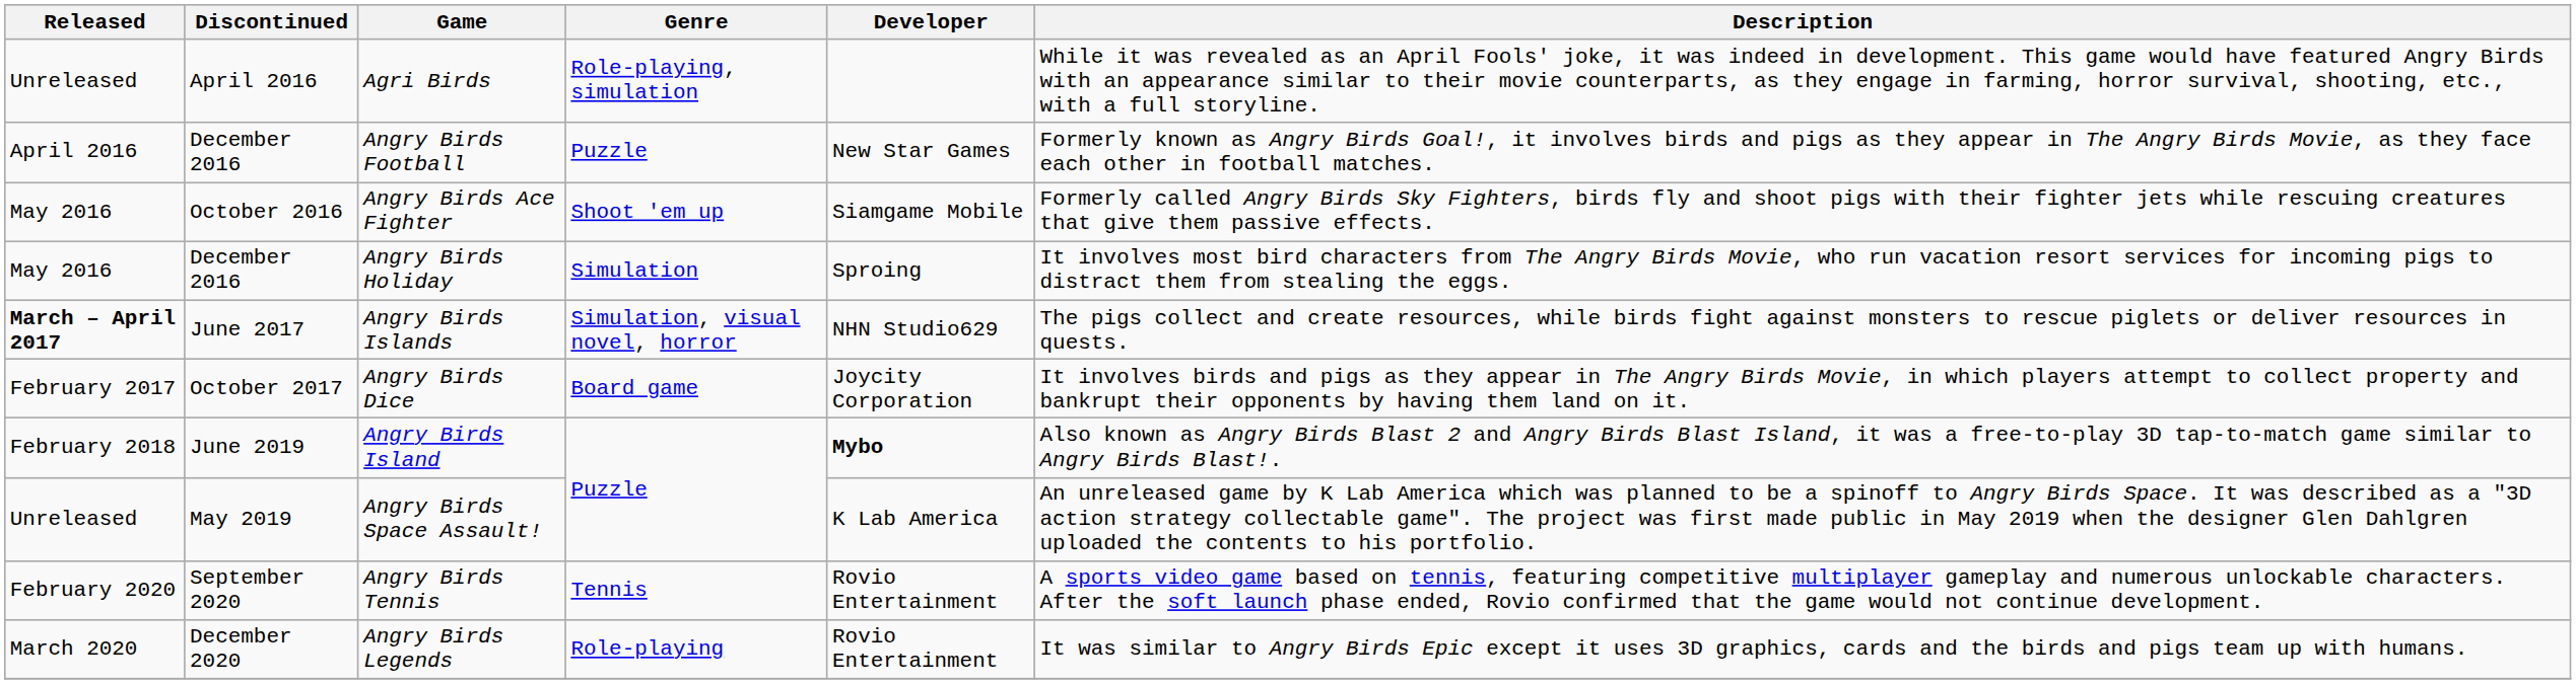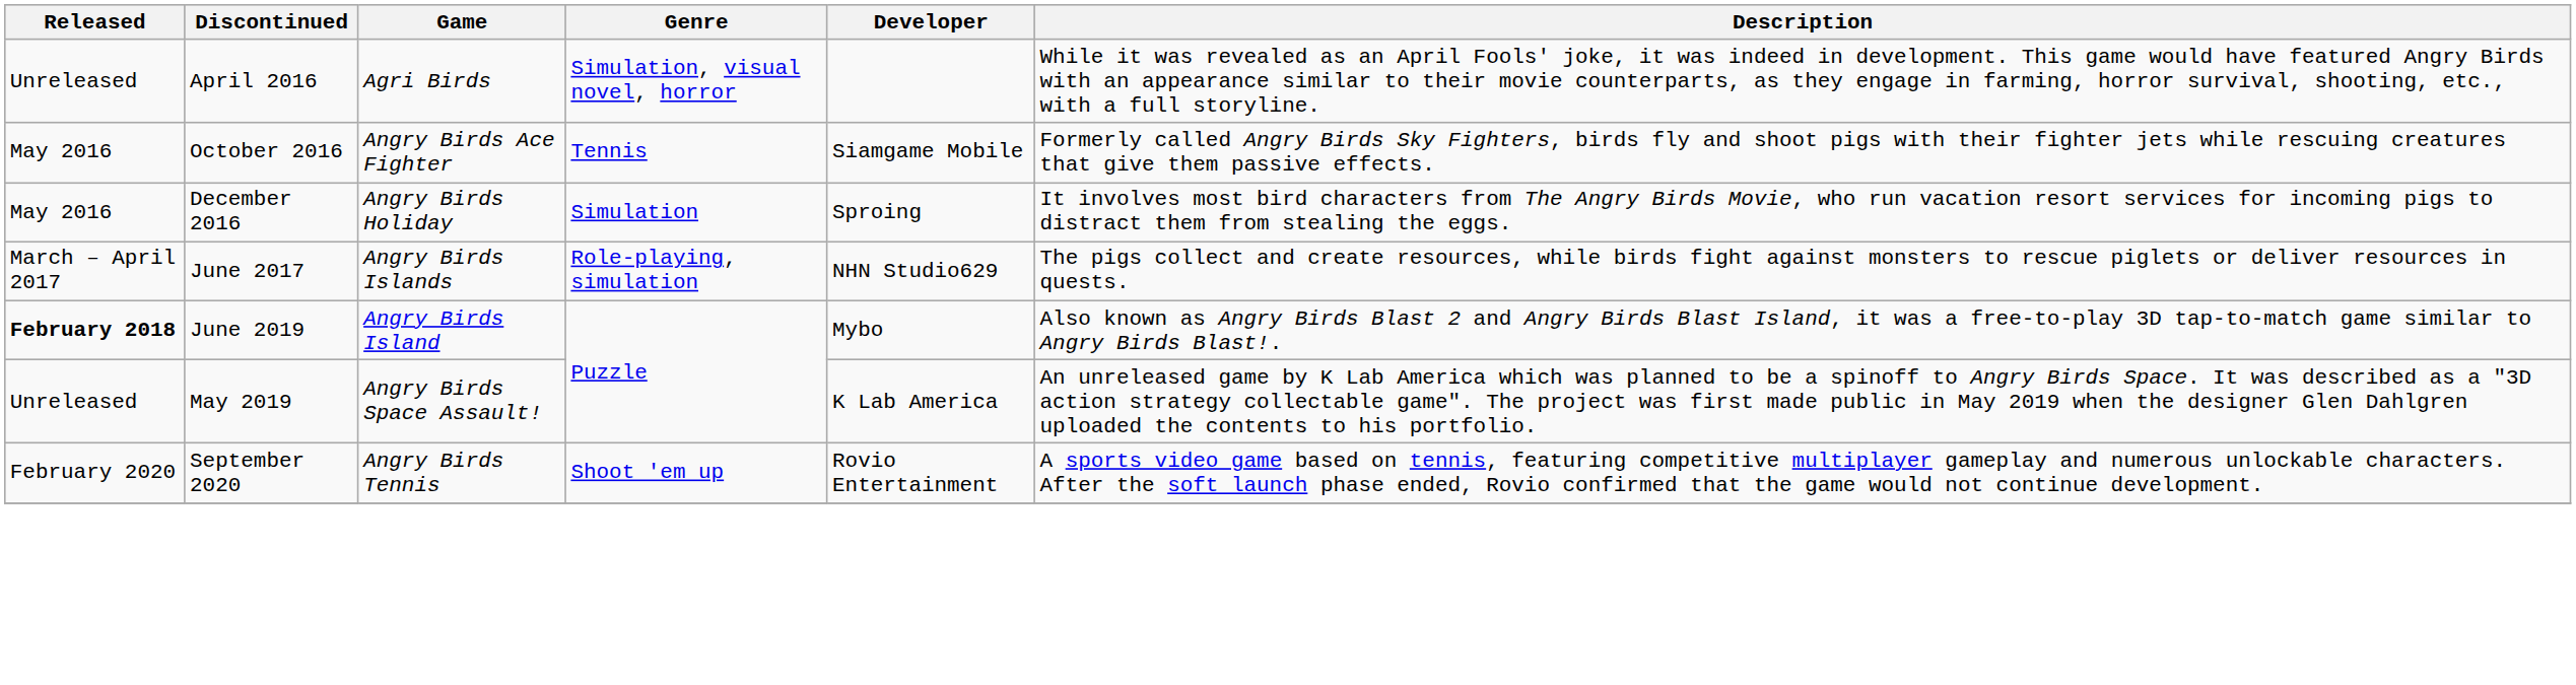 <table class="wikitable">
 <tr>
 <th>Released</th>
 <th>Discontinued</th>
 <th>Game</th>
 <th>Genre</th>
 <th>Developer</th>
 <th>Description</th>
 </tr>
 <tr>
 <td>Unreleased</td>
 <td>April 2016</td>
 <td><em>Agri Birds</em></td>
-<td><a href='#'>Role-playing</a>, <a href='#'>simulation</a></td>
+<td><a href='#'>Simulation</a>, <a href='#'>visual novel</a>, <a href='#'>horror</a></td>
 <td></td>
 <td>While it was revealed as an April Fools' joke, it was indeed in development. This game would have featured Angry Birds with an appearance similar to their movie counterparts, as they engage in farming, horror survival, shooting, etc., with a full storyline.</td>
-</tr>
-<tr>
-<td>April 2016</td>
-<td>December 2016</td>
-<td><em>Angry Birds Football</em></td>
-<td><a href='#'>Puzzle</a></td>
-<td>New Star Games</td>
-<td>Formerly known as <em>Angry Birds Goal!</em>, it involves birds and pigs as they appear in <em>The Angry Birds Movie</em>, as they face each other in football matches.</td>
 </tr>
 <tr>
 <td>May 2016</td>
 <td>October 2016</td>
 <td><em>Angry Birds Ace Fighter</em></td>
-<td><a href='#'>Shoot 'em up</a></td>
+<td><a href='#'>Tennis</a></td>
 <td>Siamgame Mobile</td>
 <td>Formerly called <em>Angry Birds Sky Fighters</em>, birds fly and shoot pigs with their fighter jets while rescuing creatures that give them passive effects.</td>
 </tr>
 <tr>
 <td>May 2016</td>
 <td>December 2016</td>
 <td><em>Angry Birds Holiday</em></td>
 <td><a href='#'>Simulation</a></td>
 <td>Sproing</td>
 <td>It involves most bird characters from <em>The Angry Birds Movie</em>, who run vacation resort services for incoming pigs to distract them from stealing the eggs.</td>
 </tr>
 <tr>
-<td><strong>March – April 2017</strong></td>
+<td>March – April 2017</td>
 <td>June 2017</td>
 <td><em>Angry Birds Islands</em></td>
-<td><a href='#'>Simulation</a>, <a href='#'>visual novel</a>, <a href='#'>horror</a></td>
+<td><a href='#'>Role-playing</a>, <a href='#'>simulation</a></td>
 <td>NHN Studio629</td>
 <td>The pigs collect and create resources, while birds fight against monsters to rescue piglets or deliver resources in quests.</td>
 </tr>
 <tr>
-<td>February 2017</td>
-<td>October 2017</td>
-<td><em>Angry Birds Dice</em></td>
-<td><a href='#'>Board game</a></td>
-<td>Joycity Corporation</td>
-<td>It involves birds and pigs as they appear in <em>The Angry Birds Movie</em>, in which players attempt to collect property and bankrupt their opponents by having them land on it.</td>
-</tr>
-<tr>
-<td>February 2018</td>
+<td><strong>February 2018</strong></td>
 <td>June 2019</td>
 <td><em><a href='#'>Angry Birds Island</a></em></td>
 <td rowspan="2"><a href='#'>Puzzle</a></td>
-<td><strong>Mybo</strong></td>
+<td>Mybo</td>
 <td>Also known as <em>Angry Birds Blast 2</em> and <em>Angry Birds Blast Island</em>, it was a free-to-play 3D tap-to-match game similar to <em>Angry Birds Blast!</em>.</td>
 </tr>
 <tr>
 <td>Unreleased</td>
 <td>May 2019</td>
 <td><em>Angry Birds Space Assault!</em></td>
 <td>K Lab America</td>
 <td>An unreleased game by K Lab America which was planned to be a spinoff to <em>Angry Birds Space</em>. It was described as a "3D action strategy collectable game". The project was first made public in May 2019 when the designer Glen Dahlgren uploaded the contents to his portfolio.</td>
 </tr>
 <tr>
 <td>February 2020</td>
 <td>September 2020</td>
 <td><em>Angry Birds Tennis</em></td>
-<td><a href='#'>Tennis</a></td>
+<td><a href='#'>Shoot 'em up</a></td>
 <td>Rovio Entertainment</td>
 <td>A <a href='#'>sports video game</a> based on <a href='#'>tennis</a>, featuring competitive <a href='#'>multiplayer</a> gameplay and numerous unlockable characters. After the <a href='#'>soft launch</a> phase ended, Rovio confirmed that the game would not continue development.</td>
 </tr>
 <tr>
-<td>March 2020</td>
-<td>December 2020</td>
-<td><em>Angry Birds Legends</em></td>
-<td><a href='#'>Role-playing</a></td>
-<td>Rovio Entertainment</td>
-<td>It was similar to <em>Angry Birds Epic</em> except it uses 3D graphics, cards and the birds and pigs team up with humans.</td>
-</tr>
-<tr>
 </tr>
 </table>
